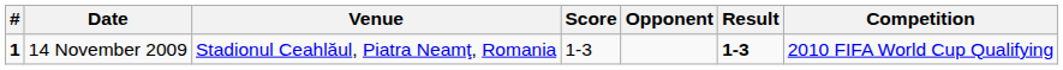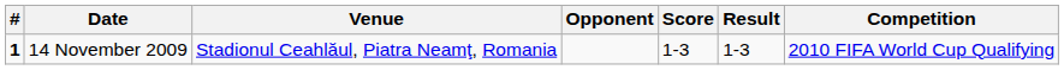 <table class="wikitable">
 <tr>
 <th>#</th>
 <th>Date</th>
 <th>Venue</th>
+<th>Opponent</th>
 <th>Score</th>
-<th>Opponent</th>
 <th>Result</th>
 <th>Competition</th>
 </tr>
 <tr>
 <td><strong>1</strong></td>
 <td>14 November 2009</td>
 <td><a href='#'>Stadionul Ceahlăul</a>, <a href='#'>Piatra Neamţ</a>, <a href='#'>Romania</a></td>
+<td></td>
 <td>1-3</td>
-<td></td>
-<td><strong>1-3</strong></td>
+<td>1-3</td>
 <td><a href='#'>2010 FIFA World Cup Qualifying</a></td>
 </tr>
 </table>
